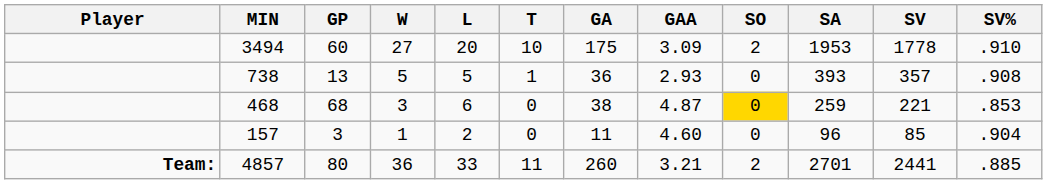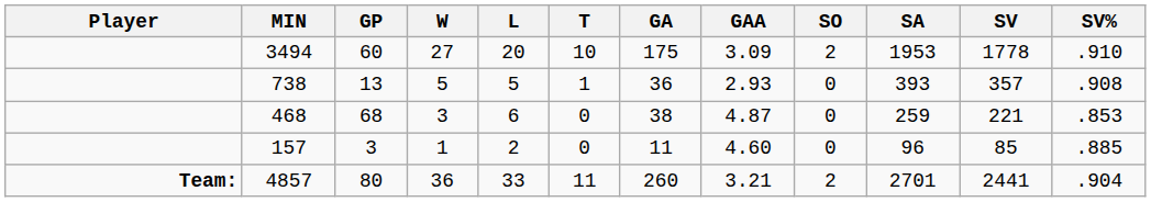 <table class="wikitable sortable" width="60%">
 <tr>
 <th bgcolor="#DDDDFF" width="10%">Player</th>
 <th width="3%" bgcolor="#DDDDFF" title="Minutes played">MIN</th>
 <th width="3%" bgcolor="#DDDDFF" title="Games played in">GP</th>
 <th width="3%" bgcolor="#DDDDFF" title="Wins">W</th>
 <th width="3%" bgcolor="#DDDDFF"title="Losses">L</th>
 <th width="3%" bgcolor="#DDDDFF" title="Ties">T</th>
 <th width="3%" bgcolor="#DDDDFF" title="Goals against">GA</th>
 <th width="3%" bgcolor="#DDDDFF" title="Goals against average">GAA</th>
 <th width="3%" bgcolor="#DDDDFF"title="Shut-outs">SO</th>
 <th width="3%" bgcolor="#DDDDFF" title="Shots against">SA</th>
 <th width="3%" bgcolor="#DDDDFF" title="Shots saved">SV</th>
 <th width="3%" bgcolor="#DDDDFF" title="Save percentage">SV%</th>
 </tr>
 <tr align="center">
 <td align="right"></td>
 <td>3494</td>
 <td>60</td>
 <td>27</td>
 <td>20</td>
 <td>10</td>
 <td>175</td>
 <td>3.09</td>
 <td>2</td>
 <td>1953</td>
 <td>1778</td>
 <td>.910</td>
 </tr>
 <tr align="center">
 <td align="right"></td>
 <td>738</td>
 <td>13</td>
 <td>5</td>
 <td>5</td>
 <td>1</td>
 <td>36</td>
 <td>2.93</td>
 <td>0</td>
 <td>393</td>
 <td>357</td>
 <td>.908</td>
 </tr>
 <tr align="center">
 <td align="right"></td>
 <td>468</td>
 <td>68</td>
 <td>3</td>
 <td>6</td>
 <td>0</td>
 <td>38</td>
 <td>4.87</td>
-<td style="background: gold;">0</td>
+<td>0</td>
 <td>259</td>
 <td>221</td>
 <td>.853</td>
 </tr>
 <tr align="center">
 <td align="right"></td>
 <td>157</td>
 <td>3</td>
 <td>1</td>
 <td>2</td>
 <td>0</td>
 <td>11</td>
 <td>4.60</td>
 <td>0</td>
 <td>96</td>
 <td>85</td>
-<td>.904</td>
+<td>.885</td>
 </tr>
 <tr align="center">
 <td align="right"><strong>Team:</strong></td>
 <td>4857</td>
 <td>80</td>
 <td>36</td>
 <td>33</td>
 <td>11</td>
 <td>260</td>
 <td>3.21</td>
 <td>2</td>
 <td>2701</td>
 <td>2441</td>
-<td>.885</td>
+<td>.904</td>
 </tr>
 </table>
